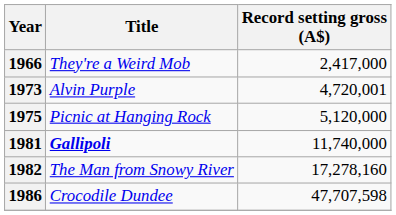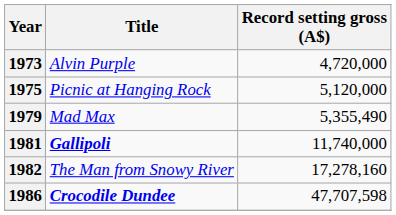 <table class="wikitable plainrowheaders">
 <tr>
 <th scope="col">Year</th>
 <th scope="col">Title</th>
 <th scope="col">Record setting gross<br>(A$)</th>
 </tr>
 <tr>
-<th scope="row">1966</th>
-<td><em><a href='#'>They're a Weird Mob</a></em></td>
-<td style="text-align:right;">2,417,000</td>
-</tr>
-<tr>
 <th scope="row">1973</th>
 <td><em><a href='#'>Alvin Purple</a></em></td>
-<td style="text-align:right;">4,720,001</td>
+<td style="text-align:right;">4,720,000</td>
 </tr>
 <tr>
 <th scope="row">1975</th>
 <td><em><a href='#'>Picnic at Hanging Rock</a></em></td>
 <td style="text-align:right;">5,120,000</td>
+</tr>
+<tr>
+<th scope="row">1979</th>
+<td><em><a href='#'>Mad Max</a></em></td>
+<td style="text-align:right;">5,355,490</td>
 </tr>
 <tr>
 <th scope="row">1981</th>
 <td><strong><em><a href='#'>Gallipoli</a></em></strong></td>
 <td style="text-align:right;">11,740,000</td>
 </tr>
 <tr>
 <th scope="row">1982</th>
 <td><em><a href='#'>The Man from Snowy River</a></em></td>
 <td style="text-align:right;">17,278,160</td>
 </tr>
 <tr>
 <th scope="row">1986</th>
-<td><em><a href='#'>Crocodile Dundee</a></em></td>
+<td><strong><em><a href='#'>Crocodile Dundee</a></em></strong></td>
 <td style="text-align:right;">47,707,598</td>
 </tr>
 <tr class="sortbottom" style="text-align:center; font-size:90%">
 </tr>
 </table>
